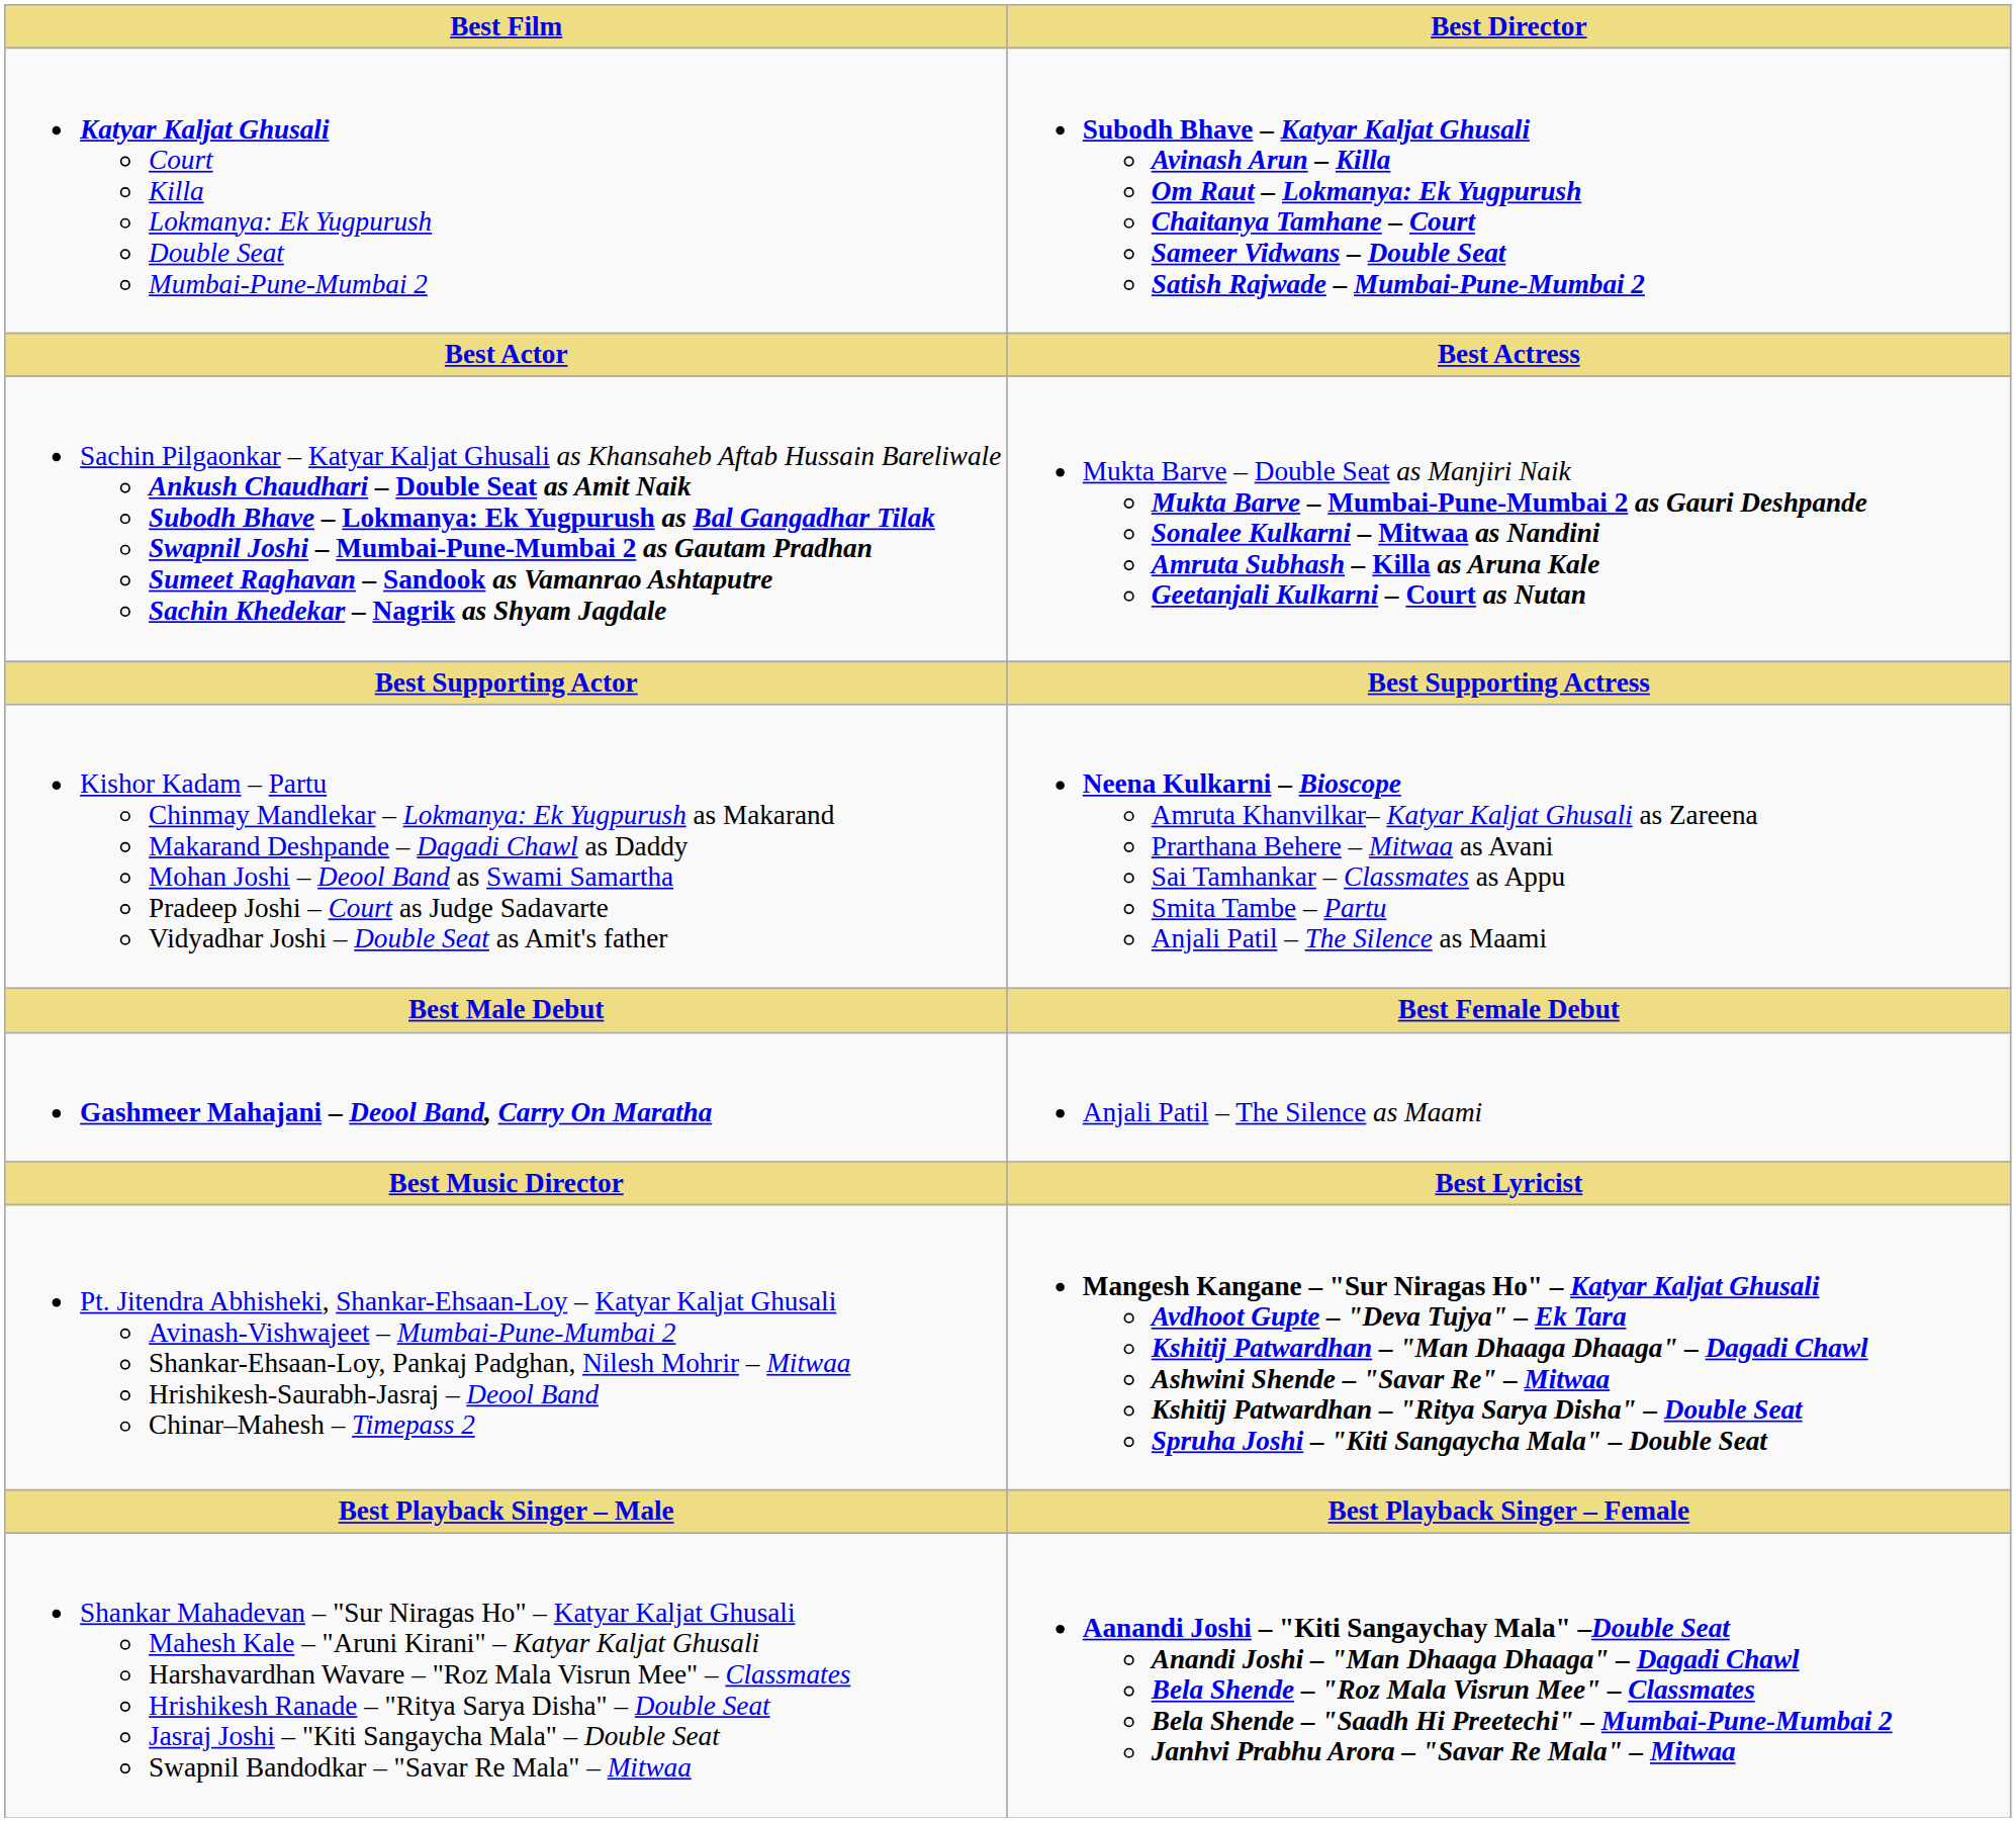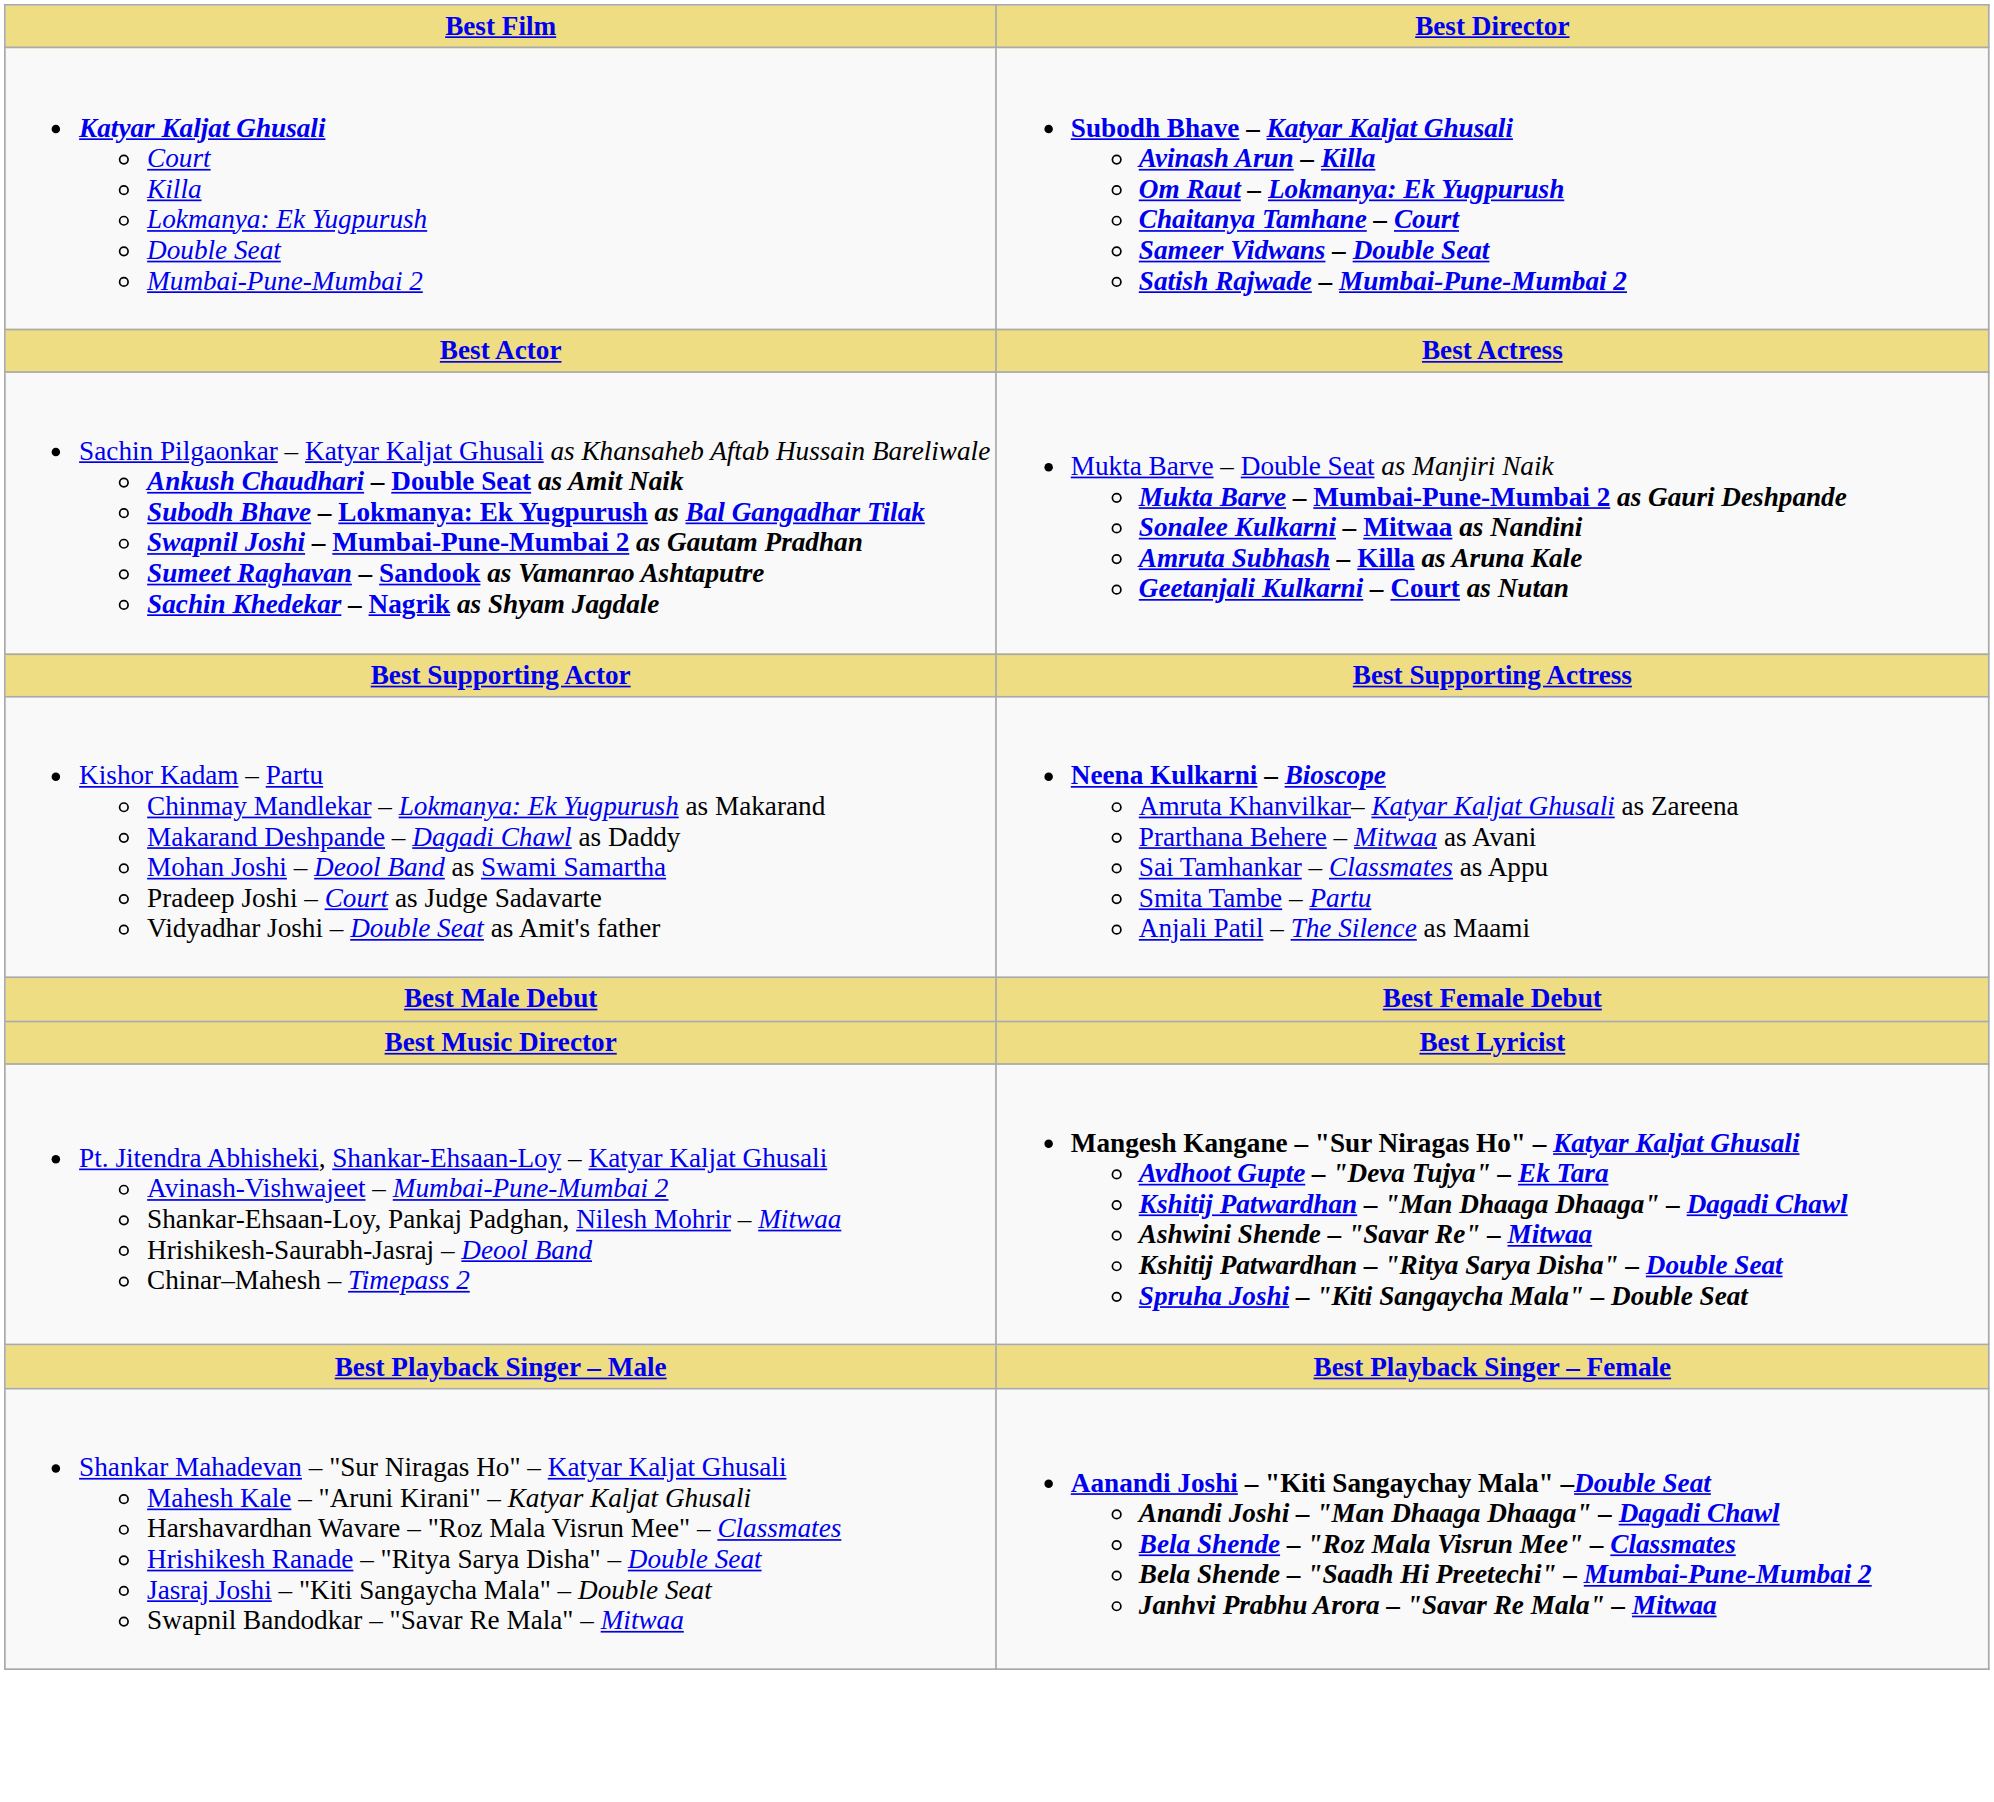 <table class="wikitable">
 <tr>
 <th style="background:#EEDD82; width:50%;"><a href='#'>Best Film</a></th>
 <th style="background:#EEDD82; width:50%;"><a href='#'>Best Director</a></th>
 </tr>
 <tr>
 <td valign="top"><br><ul><li><strong><em><a href='#'>Katyar Kaljat Ghusali</a></em></strong><ul><li><em><a href='#'>Court</a></em></li><li><em><a href='#'>Killa</a></em></li><li><em><a href='#'>Lokmanya: Ek Yugpurush</a></em></li><li><em><a href='#'>Double Seat</a></em></li><li><em><a href='#'>Mumbai-Pune-Mumbai 2</a></em></li></ul></li></ul></td>
 <td valign="top"><br><ul><li><strong><a href='#'>Subodh Bhave</a> – <em><a href='#'>Katyar Kaljat Ghusali</a><strong><em><ul><li><a href='#'>Avinash Arun</a> – </em><a href='#'>Killa</a><em></li><li><a href='#'>Om Raut</a> – </em><a href='#'>Lokmanya: Ek Yugpurush</a><em></li><li><a href='#'>Chaitanya Tamhane</a> – </em><a href='#'>Court</a><em></li><li><a href='#'>Sameer Vidwans</a> – </em><a href='#'>Double Seat</a><em></li><li><a href='#'>Satish Rajwade</a> – </em><a href='#'>Mumbai-Pune-Mumbai 2</a><em></li></ul></li></ul></td>
 </tr>
 <tr>
 <th style="background:#EEDD82;"><a href='#'>Best Actor</a></th>
 <th style="background:#EEDD82;"><a href='#'>Best Actress</a></th>
 </tr>
 <tr>
 <td><br><ul><li></strong><a href='#'>Sachin Pilgaonkar</a> – </em><a href='#'>Katyar Kaljat Ghusali</a><em> as Khansaheb Aftab Hussain Bareliwale<strong><ul><li><a href='#'>Ankush Chaudhari</a> – </em><a href='#'>Double Seat</a><em>  as Amit Naik</li><li><a href='#'>Subodh Bhave</a> – </em><a href='#'>Lokmanya: Ek Yugpurush</a><em> as <a href='#'>Bal Gangadhar Tilak</a></li><li><a href='#'>Swapnil Joshi</a> – </em><a href='#'>Mumbai-Pune-Mumbai 2</a><em>  as Gautam Pradhan</li><li><a href='#'>Sumeet Raghavan</a> – </em><a href='#'>Sandook</a><em>  as Vamanrao Ashtaputre</li><li><a href='#'>Sachin Khedekar</a> – </em><a href='#'>Nagrik</a><em>  as Shyam Jagdale</li></ul></li></ul></td>
 <td><br><ul><li></strong><a href='#'>Mukta Barve</a> – </em><a href='#'>Double Seat</a><em> as Manjiri Naik<strong><ul><li><a href='#'>Mukta Barve</a> – </em><a href='#'>Mumbai-Pune-Mumbai 2</a><em>  as Gauri Deshpande</li><li><a href='#'>Sonalee Kulkarni</a> – </em><a href='#'>Mitwaa</a><em>  as Nandini</li><li><a href='#'>Amruta Subhash</a> – </em><a href='#'>Killa</a><em>  as Aruna Kale</li><li><a href='#'>Geetanjali Kulkarni</a> – </em><a href='#'>Court</a><em>  as Nutan</li></ul></li></ul></td>
 </tr>
 <tr>
 <th style="background:#EEDD82;"><a href='#'>Best Supporting Actor</a></th>
 <th style="background:#EEDD82;"><a href='#'>Best Supporting Actress</a></th>
 </tr>
 <tr>
 <td><br><ul><li></strong><a href='#'>Kishor Kadam</a> – </em><a href='#'>Partu</a></em></strong><ul><li><a href='#'>Chinmay Mandlekar</a> – <em><a href='#'>Lokmanya: Ek Yugpurush</a></em> as Makarand</li><li><a href='#'>Makarand Deshpande</a> – <em><a href='#'>Dagadi Chawl</a></em>  as Daddy</li><li><a href='#'>Mohan Joshi</a> – <em><a href='#'>Deool Band</a></em> as <a href='#'>Swami Samartha</a></li><li>Pradeep Joshi – <em><a href='#'>Court</a></em>  as Judge Sadavarte</li><li>Vidyadhar Joshi – <em><a href='#'>Double Seat</a></em>  as Amit's father</li></ul></li></ul></td>
 <td><br><ul><li><strong><a href='#'>Neena Kulkarni</a> – <em><a href='#'>Bioscope</a></em>  </strong><ul><li><a href='#'>Amruta Khanvilkar</a>– <em><a href='#'>Katyar Kaljat Ghusali</a></em>  as Zareena</li><li><a href='#'>Prarthana Behere</a> – <em><a href='#'>Mitwaa</a></em> as Avani</li><li><a href='#'>Sai Tamhankar</a> – <em><a href='#'>Classmates</a></em>  as Appu</li><li><a href='#'>Smita Tambe</a> – <em><a href='#'>Partu</a></em></li><li><a href='#'>Anjali Patil</a> – <em><a href='#'>The Silence</a></em>  as Maami</li></ul></li></ul></td>
 </tr>
 <tr>
 <th style="background:#EEDD82;"><a href='#'>Best Male Debut</a></th>
 <th style="background:#EEDD82;"><a href='#'>Best Female Debut</a></th>
 </tr>
 <tr>
-<td><br><ul><li><strong><a href='#'>Gashmeer Mahajani</a> – <em><a href='#'>Deool Band</a>, <a href='#'>Carry On Maratha</a><strong><em></li></ul></td>
-<td><br><ul><li></strong><a href='#'>Anjali Patil</a> – </em><a href='#'>The Silence</a><em> as Maami<strong></li></ul></td>
-</tr>
-<tr>
 <th style="background:#EEDD82;"><a href='#'>Best Music Director</a></th>
 <th style="background:#EEDD82;"><a href='#'>Best Lyricist</a></th>
 </tr>
 <tr>
 <td><br><ul><li></strong><a href='#'>Pt. Jitendra Abhisheki</a>, <a href='#'>Shankar-Ehsaan-Loy</a> – </em><a href='#'>Katyar Kaljat Ghusali</a></em></strong><ul><li><a href='#'>Avinash-Vishwajeet</a> – <em><a href='#'>Mumbai-Pune-Mumbai 2</a></em></li><li>Shankar-Ehsaan-Loy, Pankaj Padghan, <a href='#'>Nilesh Mohrir</a> – <em><a href='#'>Mitwaa</a></em></li><li>Hrishikesh-Saurabh-Jasraj – <em><a href='#'>Deool Band</a></em></li><li>Chinar–Mahesh – <em><a href='#'>Timepass 2</a></em></li></ul></li></ul></td>
 <td><br><ul><li><strong>Mangesh Kangane – "Sur Niragas Ho" – <em><a href='#'>Katyar Kaljat Ghusali</a><strong><em><ul><li><a href='#'>Avdhoot Gupte</a> – "Deva Tujya" – </em><a href='#'>Ek Tara</a><em></li><li><a href='#'>Kshitij Patwardhan</a> – "Man Dhaaga Dhaaga" – </em><a href='#'>Dagadi Chawl</a><em></li><li>Ashwini Shende – "Savar Re" – </em><a href='#'>Mitwaa</a><em></li><li>Kshitij Patwardhan – "Ritya Sarya Disha" – </em><a href='#'>Double Seat</a><em></li><li><a href='#'>Spruha Joshi</a> – "Kiti Sangaycha Mala" – </em>Double Seat<em></li></ul></li></ul></td>
 </tr>
 <tr>
 <th style="background:#EEDD82;"><a href='#'>Best Playback Singer – Male</a></th>
 <th style="background:#EEDD82;"><a href='#'>Best Playback Singer – Female</a></th>
 </tr>
 <tr>
 <td><br><ul><li></strong><a href='#'>Shankar Mahadevan</a> – "Sur Niragas Ho" – </em><a href='#'>Katyar Kaljat Ghusali</a></em></strong><ul><li><a href='#'>Mahesh Kale</a> – "Aruni Kirani" – <em>Katyar Kaljat Ghusali</em></li><li>Harshavardhan Wavare – "Roz Mala Visrun Mee" – <em><a href='#'>Classmates</a></em></li><li><a href='#'>Hrishikesh Ranade</a> – "Ritya Sarya Disha" – <em><a href='#'>Double Seat</a></em></li><li><a href='#'>Jasraj Joshi</a> – "Kiti Sangaycha Mala" – <em>Double Seat</em></li><li>Swapnil Bandodkar – "Savar Re Mala" – <em><a href='#'>Mitwaa</a></em></li></ul></li></ul></td>
 <td><br><ul><li><strong><a href='#'>Aanandi Joshi</a> – "Kiti Sangaychay Mala" –<em><a href='#'>Double Seat</a><strong><em><ul><li>Anandi Joshi – "Man Dhaaga Dhaaga" – </em><a href='#'>Dagadi Chawl</a><em></li><li><a href='#'>Bela Shende</a> – "Roz Mala Visrun Mee" – </em><a href='#'>Classmates</a><em></li><li>Bela Shende – "Saadh Hi Preetechi" –  </em><a href='#'>Mumbai-Pune-Mumbai 2</a><em></li><li>Janhvi Prabhu Arora – "Savar Re Mala" – </em><a href='#'>Mitwaa</a><em></li></ul></li></ul></td>
 </tr>
 </table>
